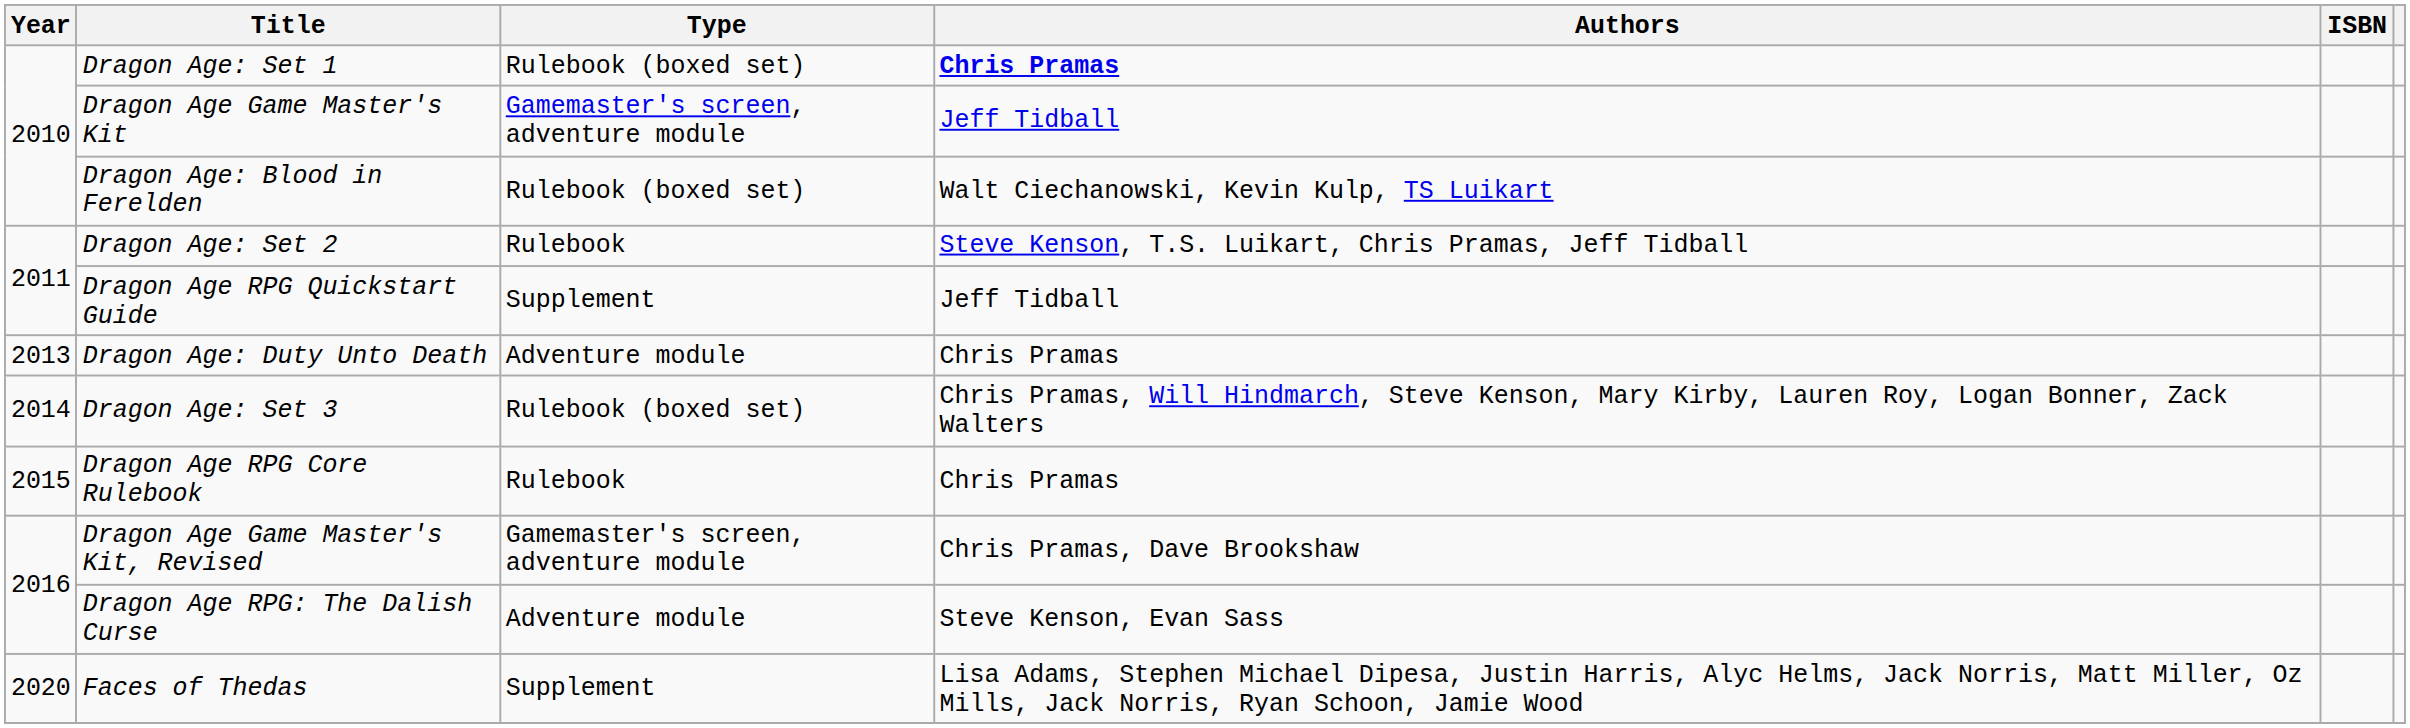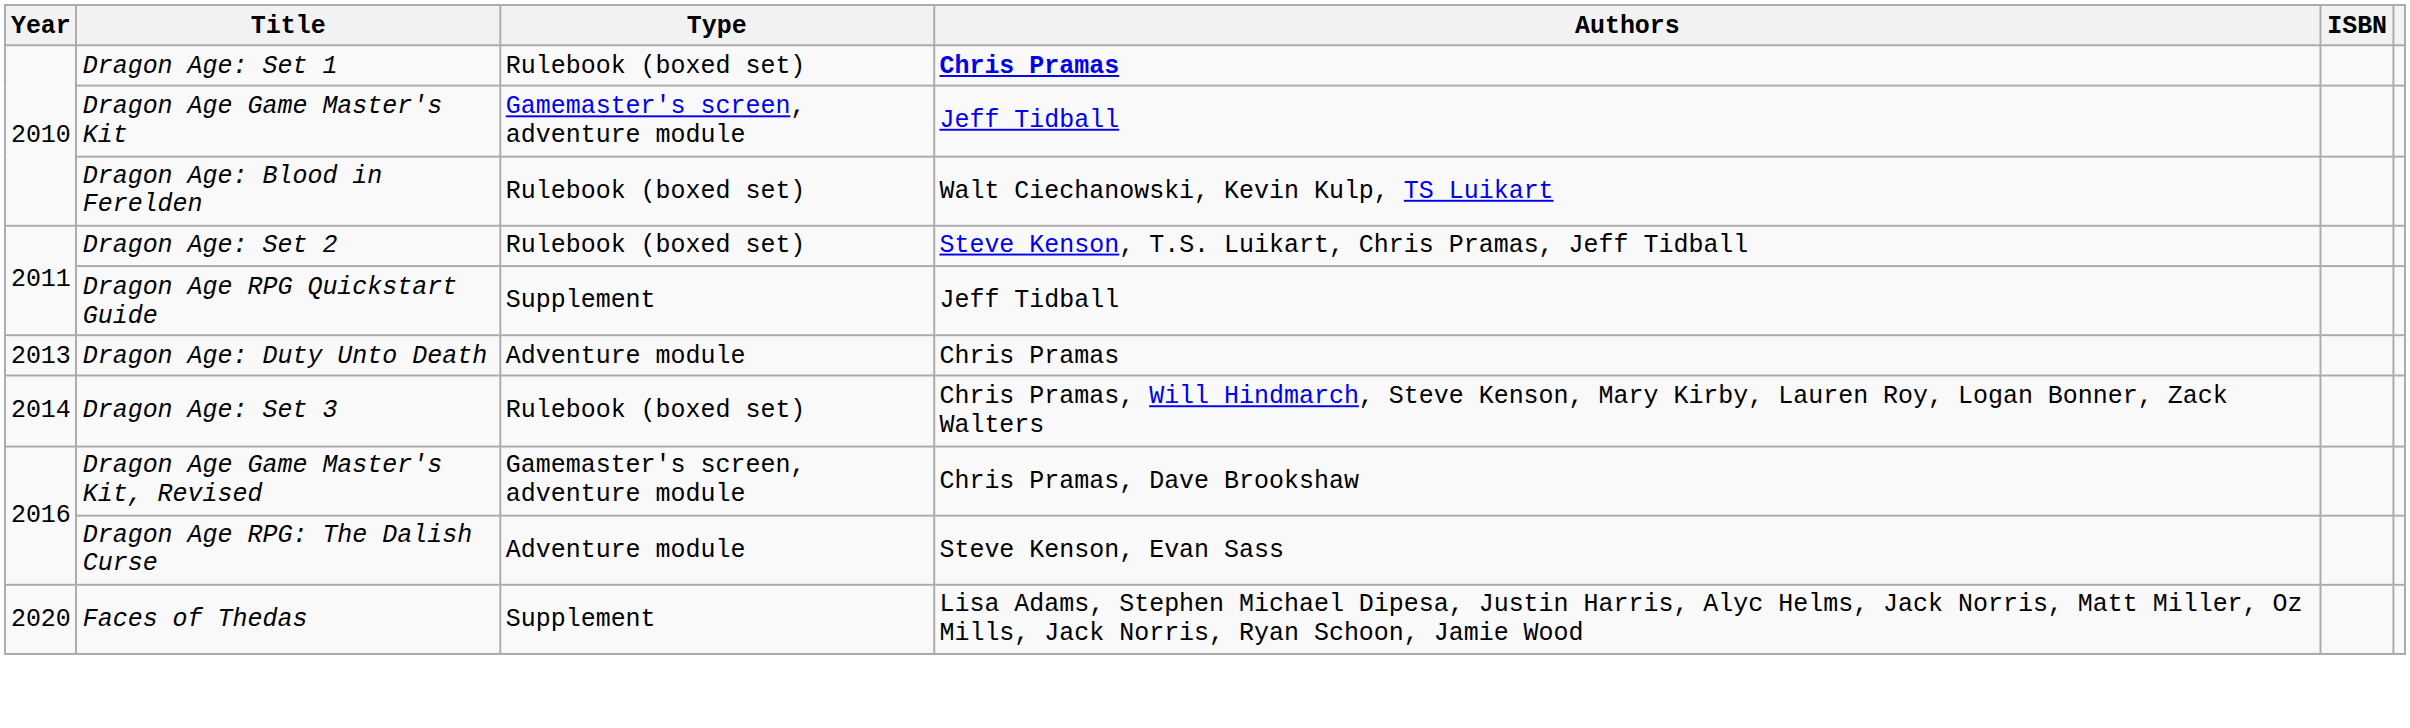 <table class="wikitable sortable">
 <tr>
 <th>Year</th>
 <th>Title</th>
 <th>Type</th>
 <th>Authors</th>
 <th>ISBN</th>
 <th class="unsortable"></th>
 </tr>
 <tr>
 <td rowspan="3">2010</td>
 <td><em>Dragon Age: Set 1</em></td>
 <td>Rulebook (boxed set)</td>
 <td><strong><a href='#'>Chris Pramas</a></strong></td>
 <td></td>
 <td></td>
 </tr>
 <tr>
 <td><em>Dragon Age Game Master's Kit</em></td>
 <td><a href='#'>Gamemaster's screen</a>, adventure module</td>
 <td><a href='#'>Jeff Tidball</a></td>
 <td></td>
 <td></td>
 </tr>
 <tr>
 <td><em>Dragon Age: Blood in Ferelden</em></td>
 <td>Rulebook (boxed set)</td>
 <td>Walt Ciechanowski, Kevin Kulp, <a href='#'>TS Luikart</a></td>
 <td></td>
 <td></td>
 </tr>
 <tr>
 <td rowspan="2">2011</td>
 <td><em>Dragon Age: Set 2</em></td>
-<td>Rulebook</td>
+<td>Rulebook (boxed set)</td>
 <td><a href='#'>Steve Kenson</a>, T.S. Luikart, Chris Pramas, Jeff Tidball</td>
 <td></td>
 <td></td>
 </tr>
 <tr>
 <td><em>Dragon Age RPG Quickstart Guide</em></td>
 <td>Supplement</td>
 <td>Jeff Tidball</td>
 <td></td>
 <td></td>
 </tr>
 <tr>
 <td>2013</td>
 <td><em>Dragon Age: Duty Unto Death</em></td>
 <td>Adventure module</td>
 <td>Chris Pramas</td>
 <td></td>
 <td></td>
 </tr>
 <tr>
 <td>2014</td>
 <td><em>Dragon Age: Set 3</em></td>
 <td>Rulebook (boxed set)</td>
 <td>Chris Pramas, <a href='#'>Will Hindmarch</a>, Steve Kenson, Mary Kirby, Lauren Roy, Logan Bonner, Zack Walters</td>
-<td></td>
-<td></td>
-</tr>
-<tr>
-<td>2015</td>
-<td><em>Dragon Age RPG Core Rulebook</em></td>
-<td>Rulebook</td>
-<td>Chris Pramas</td>
 <td></td>
 <td></td>
 </tr>
 <tr>
 <td rowspan="2">2016</td>
 <td><em>Dragon Age Game Master's Kit, Revised</em></td>
 <td>Gamemaster's screen, adventure module</td>
 <td>Chris Pramas, Dave Brookshaw</td>
 <td></td>
 <td></td>
 </tr>
 <tr>
 <td><em>Dragon Age RPG: The Dalish Curse</em></td>
 <td>Adventure module</td>
 <td>Steve Kenson, Evan Sass</td>
 <td></td>
 <td></td>
 </tr>
 <tr>
 <td>2020</td>
 <td><em>Faces of Thedas</em></td>
 <td>Supplement</td>
 <td>Lisa Adams, Stephen Michael Dipesa, Justin Harris, Alyc Helms, Jack Norris, Matt Miller, Oz Mills, Jack Norris, Ryan Schoon, Jamie Wood</td>
 <td></td>
 <td></td>
 </tr>
 <tr>
 </tr>
 </table>
